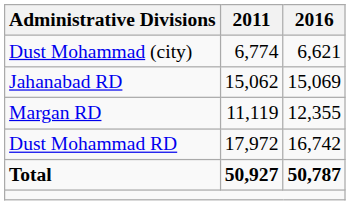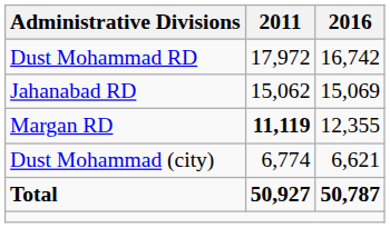 <table class="wikitable">
 <tr>
 <th>Administrative Divisions</th>
 <th>2011</th>
 <th>2016</th>
 </tr>
 <tr>
-<td><a href='#'>Dust Mohammad</a> (city)</td>
-<td style="text-align: right;">6,774</td>
-<td style="text-align: right;">6,621</td>
+<td><a href='#'>Dust Mohammad RD</a></td>
+<td style="text-align: right;">17,972</td>
+<td style="text-align: right;">16,742</td>
 </tr>
 <tr>
 <td><a href='#'>Jahanabad RD</a></td>
 <td style="text-align: right;">15,062</td>
 <td style="text-align: right;">15,069</td>
 </tr>
 <tr>
 <td><a href='#'>Margan RD</a></td>
-<td style="text-align: right;">11,119</td>
+<td style="text-align: right;"><strong>11,119</strong></td>
 <td style="text-align: right;">12,355</td>
 </tr>
 <tr>
-<td><a href='#'>Dust Mohammad RD</a></td>
-<td style="text-align: right;">17,972</td>
-<td style="text-align: right;">16,742</td>
+<td><a href='#'>Dust Mohammad</a> (city)</td>
+<td style="text-align: right;">6,774</td>
+<td style="text-align: right;">6,621</td>
 </tr>
 <tr>
 <td><strong>Total</strong></td>
 <td style="text-align: right;"><strong>50,927</strong></td>
 <td style="text-align: right;"><strong>50,787</strong></td>
 </tr>
 <tr>
 <td colspan=3></td>
 </tr>
 </table>
